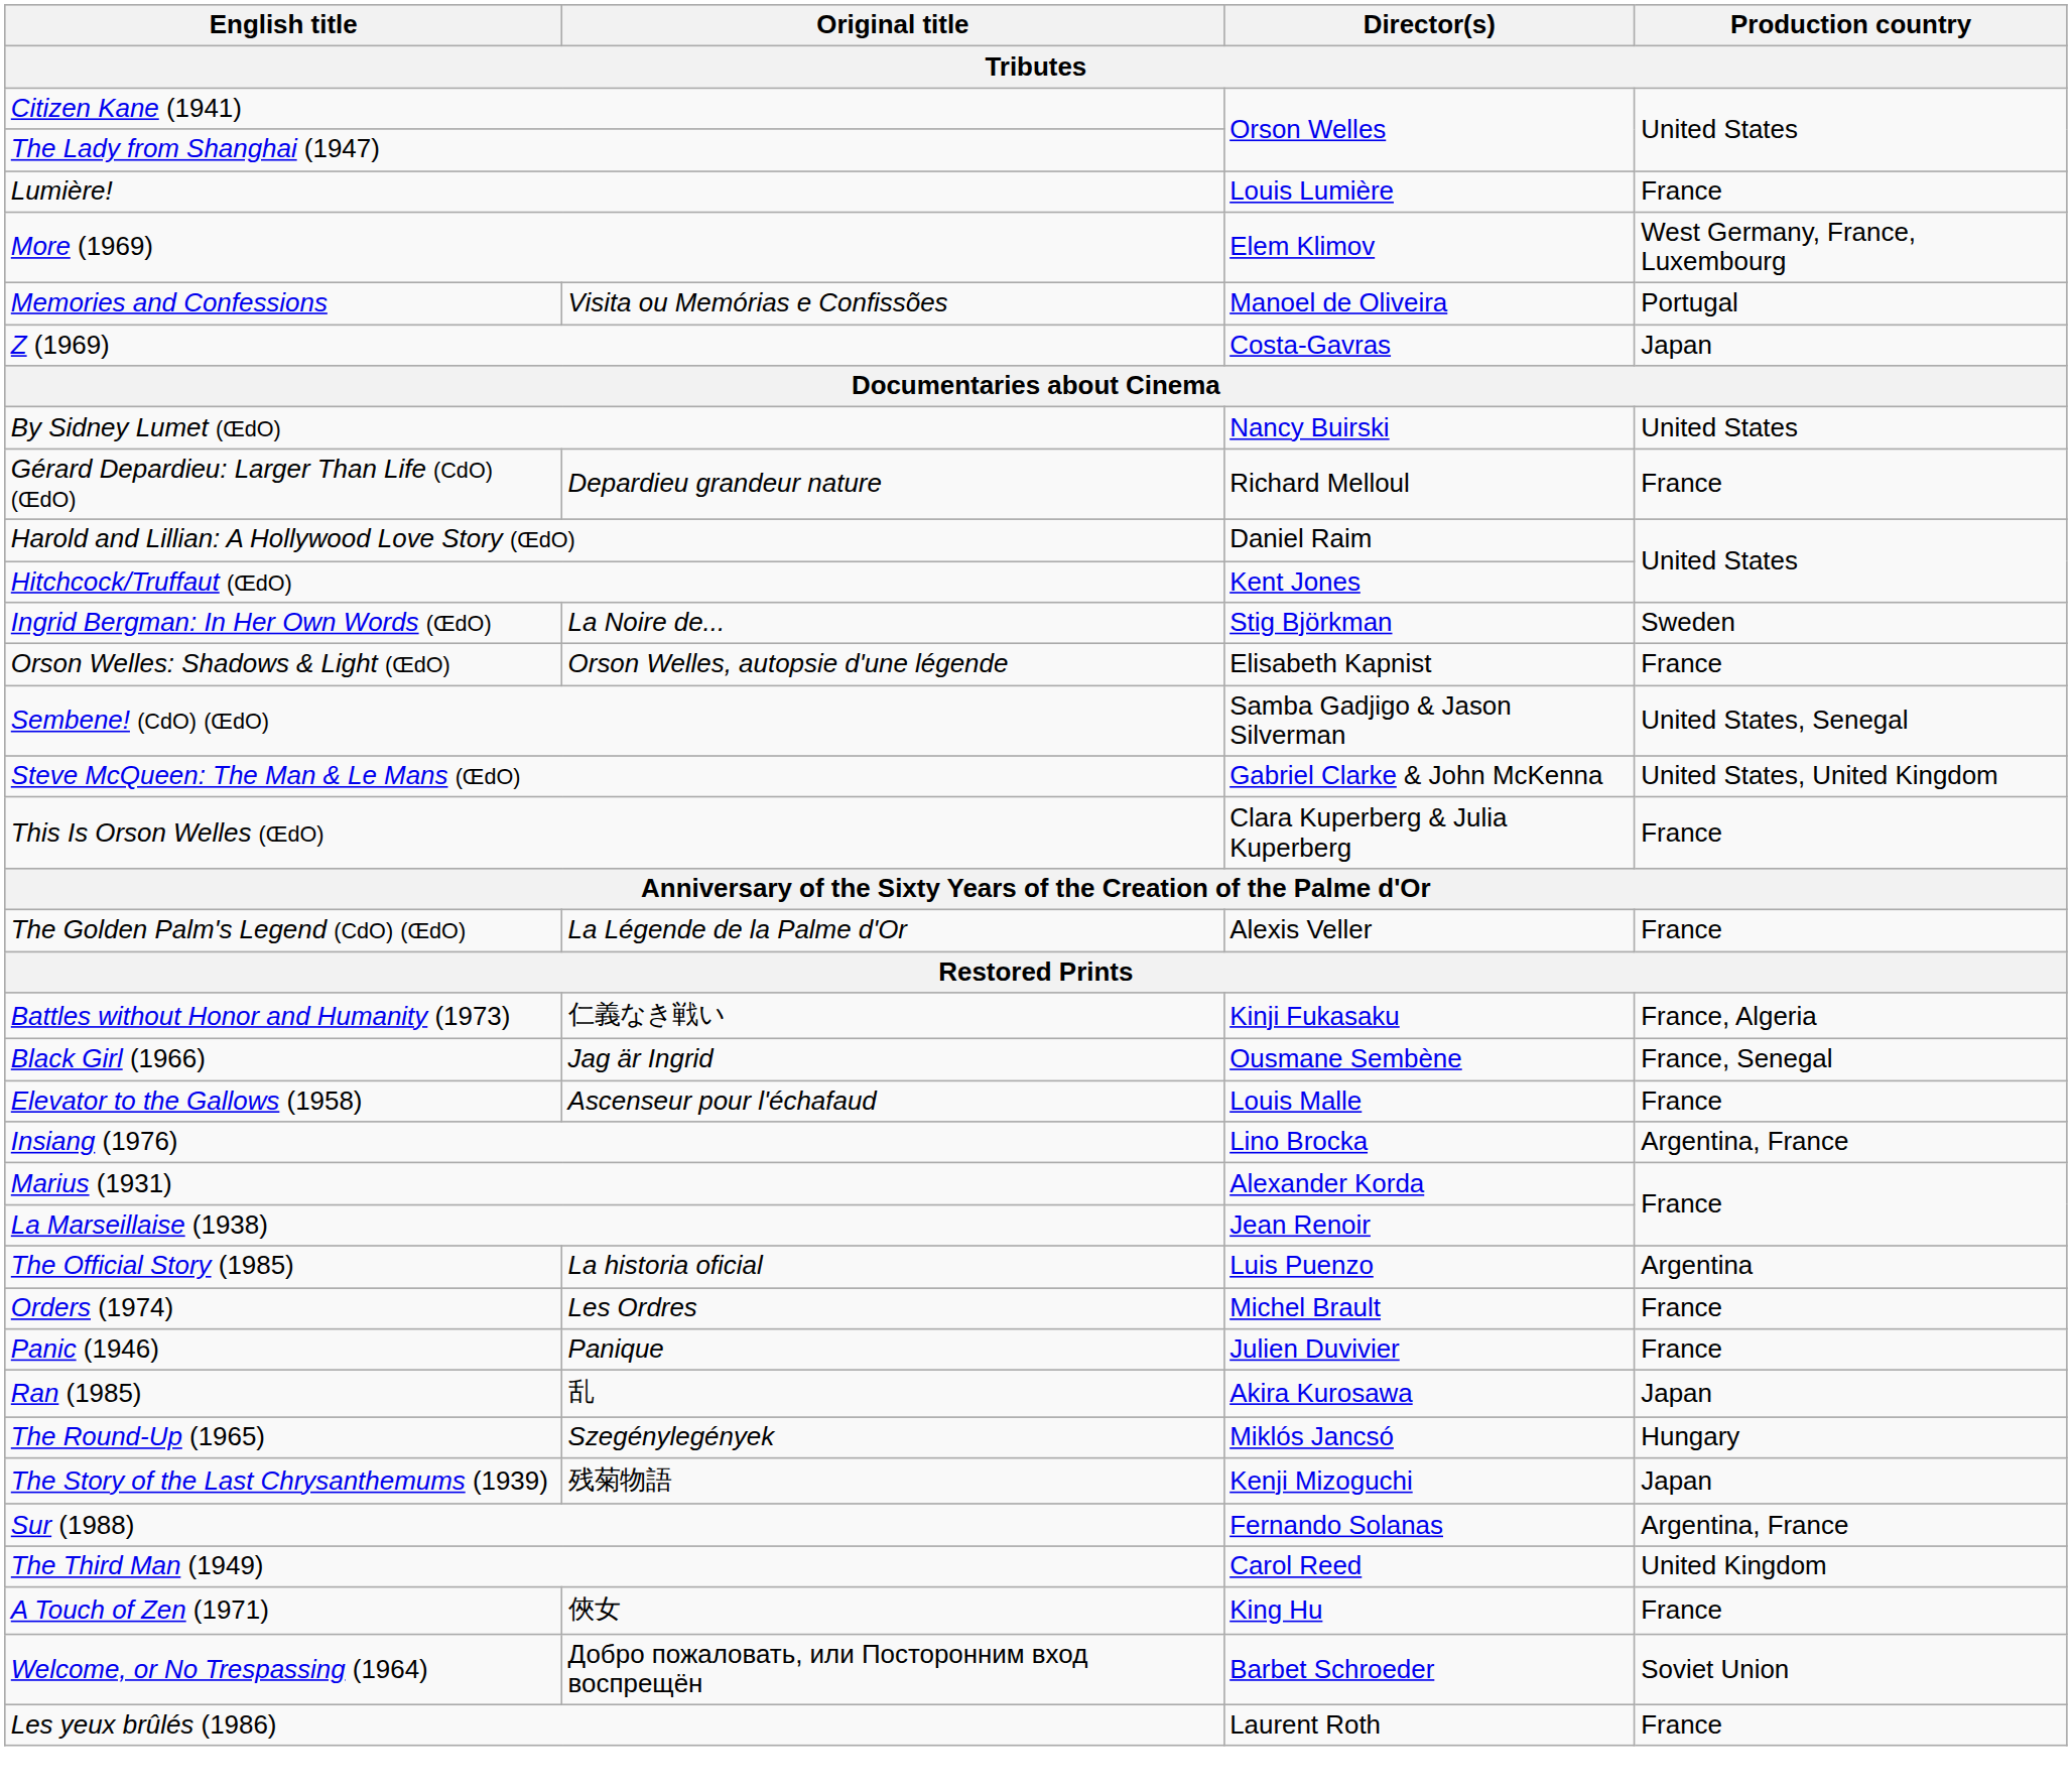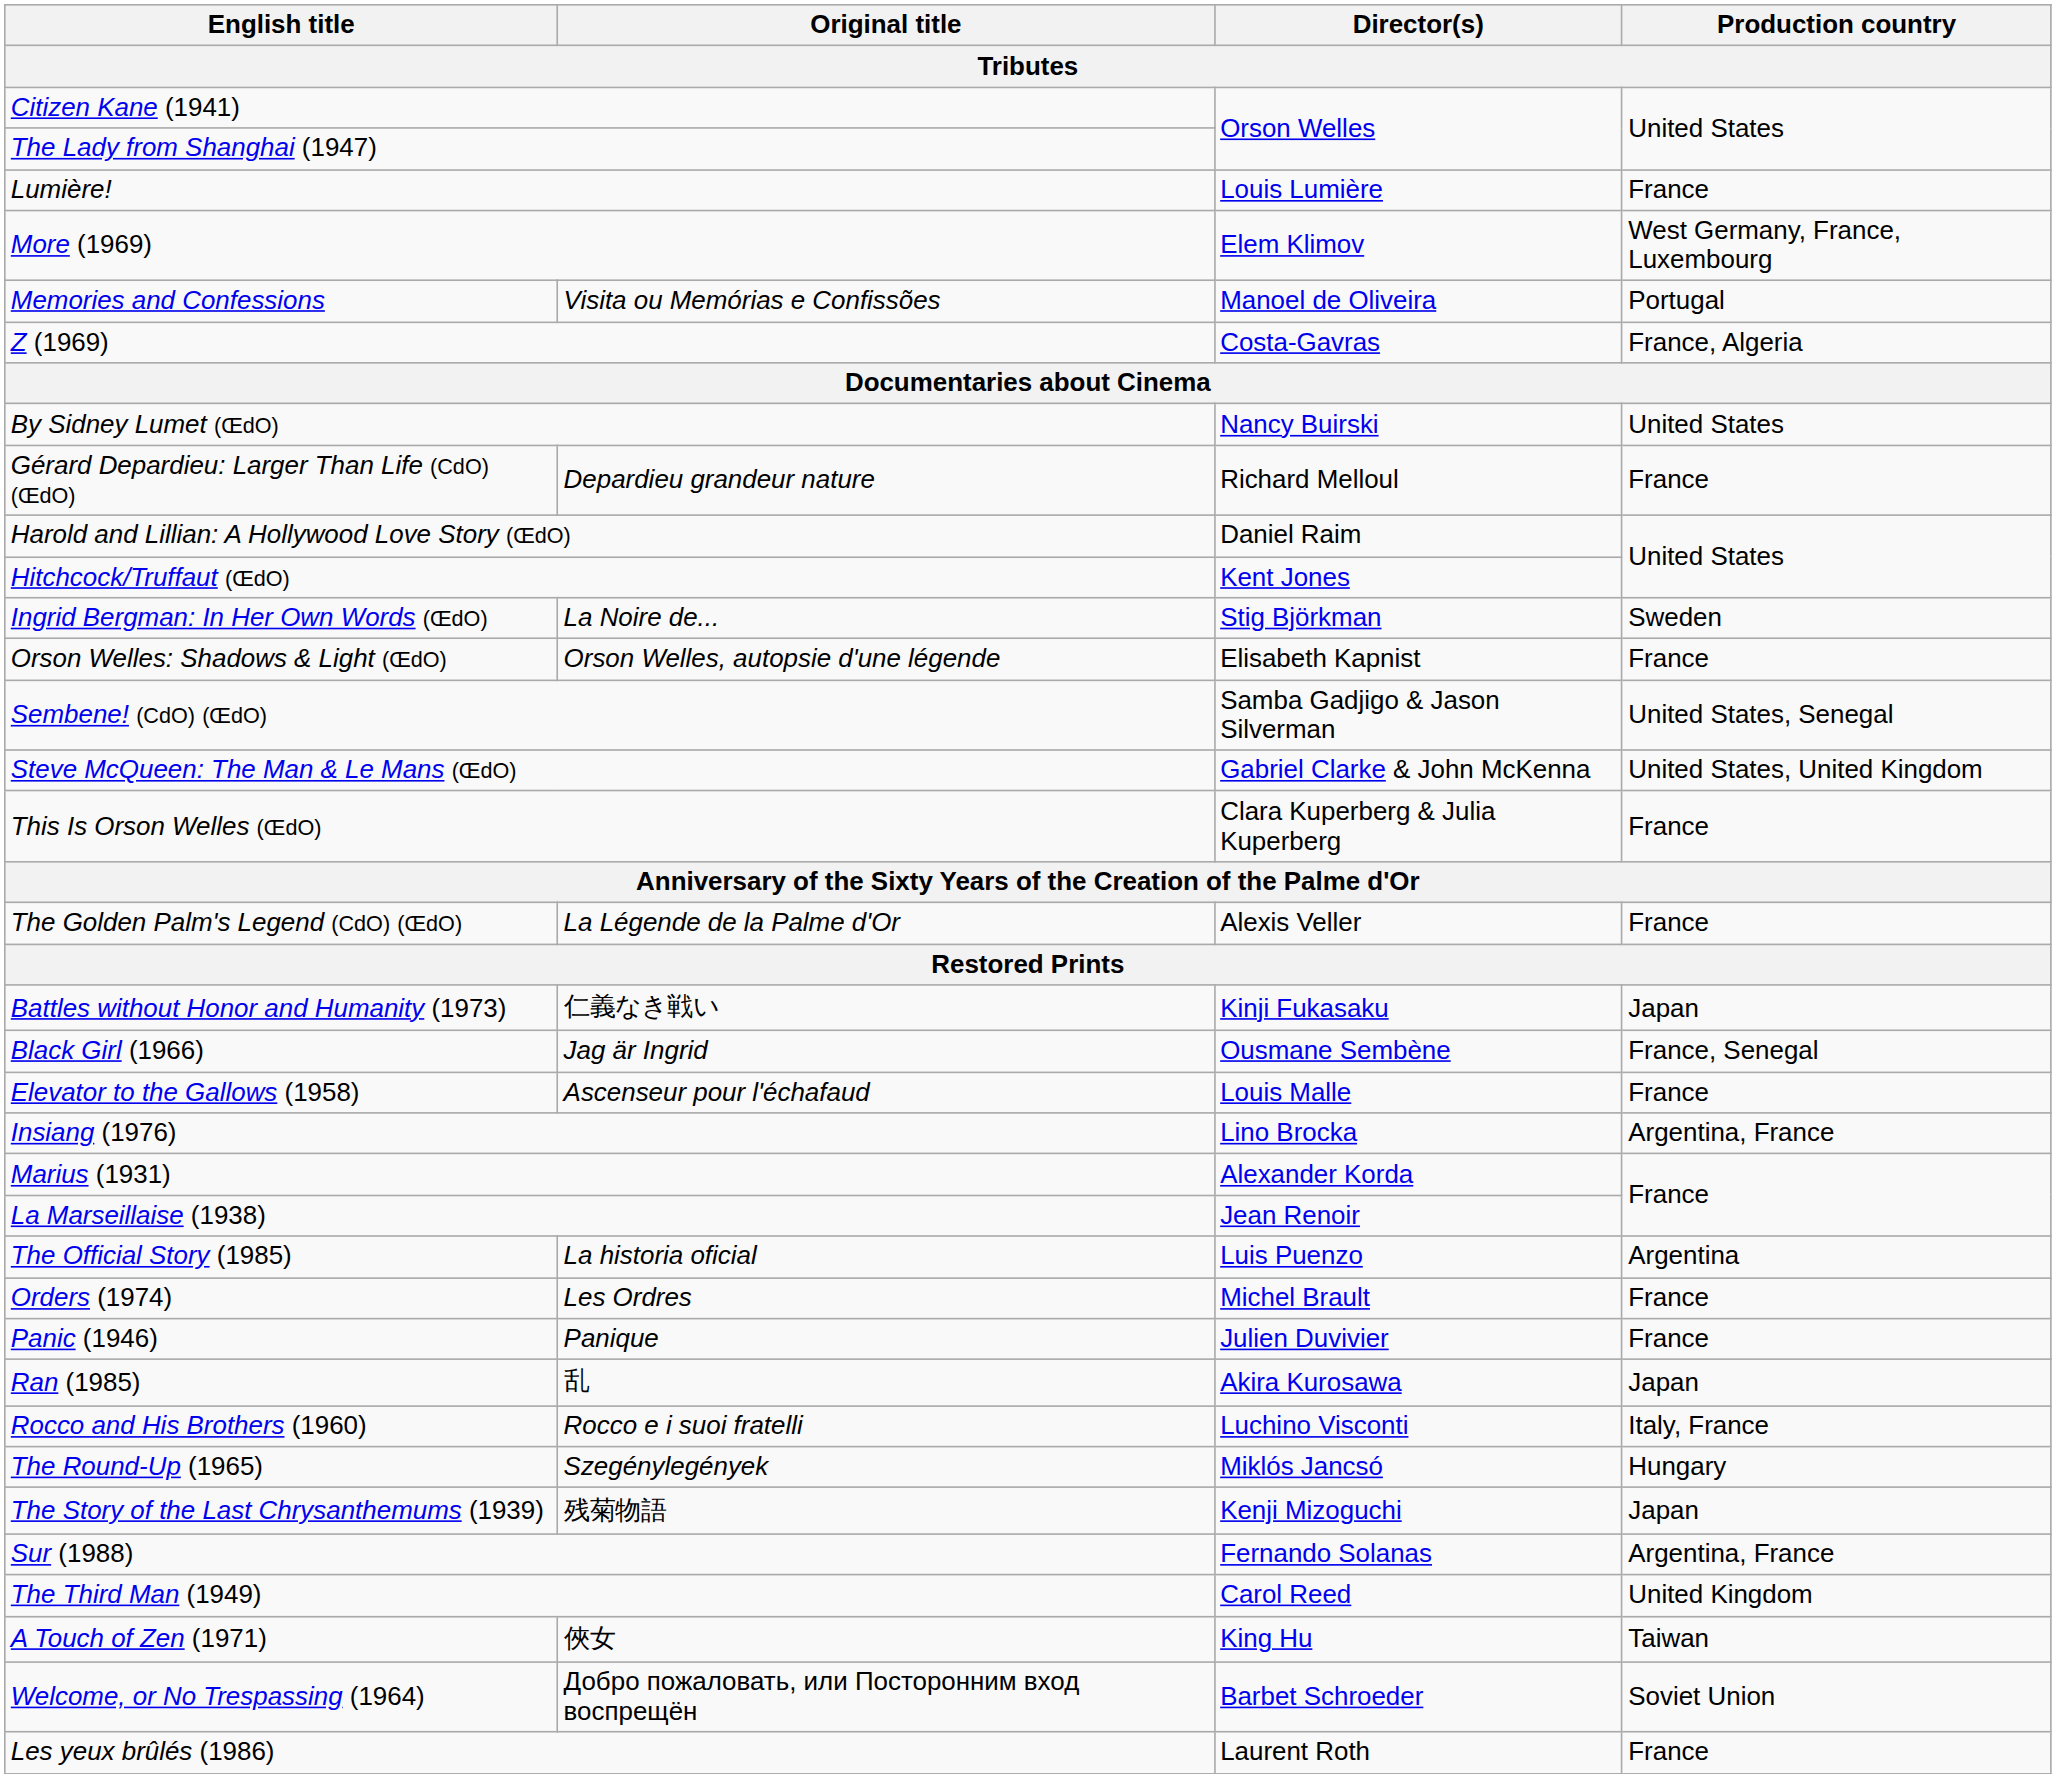 <table class="wikitable" style="width:100%; margin-bottom:4px" cellpadding="5">
 <tr>
 <th scope="col">English title</th>
 <th scope="col">Original title</th>
 <th scope="col">Director(s)</th>
 <th scope="col">Production country</th>
 </tr>
 <tr>
 <th colspan="4">Tributes</th>
 </tr>
 <tr>
 <td colspan=2><em><a href='#'>Citizen Kane</a></em> (1941)</td>
 <td rowspan="2"><a href='#'>Orson Welles</a></td>
 <td rowspan="2">United States</td>
 </tr>
 <tr>
 <td colspan=2><em><a href='#'>The Lady from Shanghai</a></em> (1947)</td>
 </tr>
 <tr>
 <td colspan=2><em>Lumière!</em></td>
 <td><a href='#'>Louis Lumière</a></td>
 <td>France</td>
 </tr>
 <tr>
 <td colspan=2><em><a href='#'>More</a></em> (1969)</td>
 <td><a href='#'>Elem Klimov</a></td>
 <td>West Germany, France, Luxembourg</td>
 </tr>
 <tr>
 <td><em><a href='#'>Memories and Confessions</a></em></td>
 <td><em>Visita ou Memórias e Confissões</em></td>
 <td><a href='#'>Manoel de Oliveira</a></td>
 <td>Portugal</td>
 </tr>
 <tr>
 <td colspan=2><em><a href='#'>Z</a></em> (1969)</td>
 <td><a href='#'>Costa-Gavras</a></td>
-<td>Japan</td>
+<td>France, Algeria</td>
 </tr>
 <tr>
 <th colspan="4">Documentaries about Cinema</th>
 </tr>
 <tr>
 <td colspan=2><em>By Sidney Lumet</em> <small>(ŒdO)</small></td>
 <td><a href='#'>Nancy Buirski</a></td>
 <td>United States</td>
 </tr>
 <tr>
 <td><em>Gérard Depardieu: Larger Than Life</em> <small>(CdO)</small> <small>(ŒdO)</small></td>
 <td><em>Depardieu grandeur nature</em></td>
 <td>Richard Melloul</td>
 <td>France</td>
 </tr>
 <tr>
 <td colspan=2><em>Harold and Lillian: A Hollywood Love Story</em> <small>(ŒdO)</small></td>
 <td>Daniel Raim</td>
 <td rowspan="2">United States</td>
 </tr>
 <tr>
 <td colspan=2><em><a href='#'>Hitchcock/Truffaut</a></em> <small>(ŒdO)</small></td>
 <td><a href='#'>Kent Jones</a></td>
 </tr>
 <tr>
 <td><em><a href='#'>Ingrid Bergman: In Her Own Words</a></em> <small>(ŒdO)</small></td>
 <td><em>La Noire de...</em></td>
 <td><a href='#'>Stig Björkman</a></td>
 <td>Sweden</td>
 </tr>
 <tr>
 <td><em>Orson Welles: Shadows & Light</em> <small>(ŒdO)</small></td>
 <td><em>Orson Welles, autopsie d'une légende</em></td>
 <td>Elisabeth Kapnist</td>
 <td>France</td>
 </tr>
 <tr>
 <td colspan=2><em><a href='#'>Sembene!</a></em> <small>(CdO)</small> <small>(ŒdO)</small></td>
 <td>Samba Gadjigo & Jason Silverman</td>
 <td>United States, Senegal</td>
 </tr>
 <tr>
 <td colspan=2><em><a href='#'>Steve McQueen: The Man & Le Mans</a></em> <small>(ŒdO)</small></td>
 <td><a href='#'>Gabriel Clarke</a> & John McKenna</td>
 <td>United States, United Kingdom</td>
 </tr>
 <tr>
 <td colspan=2><em>This Is Orson Welles</em> <small>(ŒdO)</small></td>
 <td>Clara Kuperberg & Julia Kuperberg</td>
 <td>France</td>
 </tr>
 <tr>
 <th colspan="4">Anniversary of the Sixty Years of the Creation of the Palme d'Or</th>
 </tr>
 <tr>
 <td><em>The Golden Palm's Legend</em> <small>(CdO)</small> <small>(ŒdO)</small></td>
 <td><em>La Légende de la Palme d'Or</em></td>
 <td>Alexis Veller</td>
 <td>France</td>
 </tr>
 <tr>
 <th colspan="4">Restored Prints</th>
 </tr>
 <tr>
 <td><em><a href='#'>Battles without Honor and Humanity</a></em> (1973)</td>
 <td>仁義なき戦い</td>
 <td><a href='#'>Kinji Fukasaku</a></td>
-<td>France, Algeria</td>
+<td>Japan</td>
 </tr>
 <tr>
 <td><em><a href='#'>Black Girl</a></em> (1966)</td>
 <td><em>Jag är Ingrid</em></td>
 <td><a href='#'>Ousmane Sembène</a></td>
 <td>France, Senegal</td>
 </tr>
 <tr>
 <td><em><a href='#'>Elevator to the Gallows</a></em> (1958)</td>
 <td><em>Ascenseur pour l'échafaud</em></td>
 <td><a href='#'>Louis Malle</a></td>
 <td>France</td>
 </tr>
 <tr>
 <td colspan="2"><em><a href='#'>Insiang</a></em> (1976)</td>
 <td><a href='#'>Lino Brocka</a></td>
 <td>Argentina, France</td>
 </tr>
 <tr>
 <td colspan="2"><em><a href='#'>Marius</a></em> (1931)</td>
 <td><a href='#'>Alexander Korda</a></td>
 <td rowspan="2">France</td>
 </tr>
 <tr>
 <td colspan="2"><em><a href='#'>La Marseillaise</a></em> (1938)</td>
 <td><a href='#'>Jean Renoir</a></td>
 </tr>
 <tr>
 <td><em><a href='#'>The Official Story</a></em> (1985)</td>
 <td><em>La historia oficial</em></td>
 <td><a href='#'>Luis Puenzo</a></td>
 <td>Argentina</td>
 </tr>
 <tr>
 <td><em><a href='#'>Orders</a></em> (1974)</td>
 <td><em>Les Ordres</em></td>
 <td><a href='#'>Michel Brault</a></td>
 <td>France</td>
 </tr>
 <tr>
 <td><em><a href='#'>Panic</a></em> (1946)</td>
 <td><em>Panique</em></td>
 <td><a href='#'>Julien Duvivier</a></td>
 <td>France</td>
 </tr>
 <tr>
 <td><em><a href='#'>Ran</a></em> (1985)</td>
 <td>乱</td>
 <td><a href='#'>Akira Kurosawa</a></td>
 <td>Japan</td>
 </tr>
 <tr>
+<td><em><a href='#'>Rocco and His Brothers</a></em> (1960)</td>
+<td><em>Rocco e i suoi fratelli</em></td>
+<td><a href='#'>Luchino Visconti</a></td>
+<td>Italy, France</td>
+</tr>
+<tr>
 <td><em><a href='#'>The Round-Up</a></em> (1965)</td>
 <td><em>Szegénylegények</em></td>
 <td><a href='#'>Miklós Jancsó</a></td>
 <td>Hungary</td>
 </tr>
 <tr>
 <td><em><a href='#'>The Story of the Last Chrysanthemums</a></em> (1939)</td>
 <td>残菊物語</td>
 <td><a href='#'>Kenji Mizoguchi</a></td>
 <td>Japan</td>
 </tr>
 <tr>
 <td colspan="2"><em><a href='#'>Sur</a></em> (1988)</td>
 <td><a href='#'>Fernando Solanas</a></td>
 <td>Argentina, France</td>
 </tr>
 <tr>
 <td colspan="2"><em><a href='#'>The Third Man</a></em> (1949)</td>
 <td><a href='#'>Carol Reed</a></td>
 <td>United Kingdom</td>
 </tr>
 <tr>
 <td><em><a href='#'>A Touch of Zen</a></em> (1971)</td>
 <td>俠女</td>
 <td><a href='#'>King Hu</a></td>
-<td>France</td>
+<td>Taiwan</td>
 </tr>
 <tr>
 <td><em><a href='#'>Welcome, or No Trespassing</a></em> (1964)</td>
 <td>Добро пожаловать, или Посторонним вход воспрещён</td>
 <td><a href='#'>Barbet Schroeder</a></td>
 <td>Soviet Union</td>
 </tr>
 <tr>
 <td colspan="2"><em>Les yeux brûlés</em> (1986)</td>
 <td>Laurent Roth</td>
 <td>France</td>
 </tr>
 </table>
